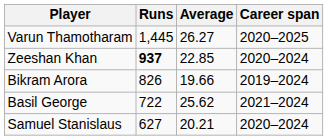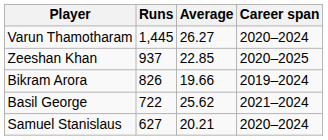 <table class="wikitable">
 <tr>
 <th>Player</th>
 <th>Runs</th>
 <th>Average</th>
 <th>Career span</th>
 </tr>
 <tr>
 <td>Varun Thamotharam</td>
 <td>1,445</td>
 <td>26.27</td>
-<td>2020–2025</td>
+<td>2020–2024</td>
 </tr>
 <tr>
 <td>Zeeshan Khan</td>
-<td><strong>937</strong></td>
+<td>937</td>
 <td>22.85</td>
-<td>2020–2024</td>
+<td>2020–2025</td>
 </tr>
 <tr>
 <td>Bikram Arora</td>
 <td>826</td>
 <td>19.66</td>
 <td>2019–2024</td>
 </tr>
 <tr>
 <td>Basil George</td>
 <td>722</td>
 <td>25.62</td>
 <td>2021–2024</td>
 </tr>
 <tr>
 <td>Samuel Stanislaus</td>
 <td>627</td>
 <td>20.21</td>
 <td>2020–2024</td>
 </tr>
 </table>
